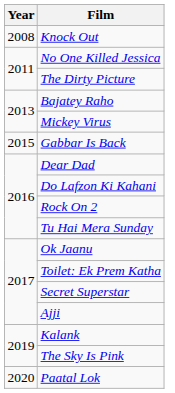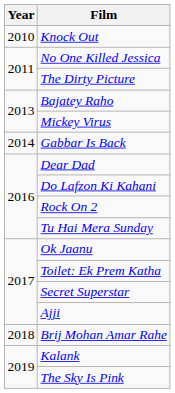 <table class="wikitable">
 <tr>
 <th>Year</th>
 <th>Film</th>
 </tr>
 <tr>
-<td style="text-align:center;">2008</td>
+<td style="text-align:center;">2010</td>
 <td><em><a href='#'>Knock Out</a></em></td>
 </tr>
 <tr>
 <td style="text-align:center;" rowspan=2>2011</td>
 <td><em><a href='#'>No One Killed Jessica</a></em></td>
 </tr>
 <tr>
 <td><em><a href='#'>The Dirty Picture</a></em></td>
 </tr>
 <tr>
 <td style="text-align:center;" rowspan=2>2013</td>
 <td><em><a href='#'>Bajatey Raho</a></em></td>
 </tr>
 <tr>
 <td><em><a href='#'>Mickey Virus</a></em></td>
 </tr>
 <tr>
-<td style="text-align:center;">2015</td>
+<td style="text-align:center;">2014</td>
 <td><em><a href='#'>Gabbar Is Back</a></em></td>
 </tr>
 <tr>
 <td style="text-align:center;" rowspan=4>2016</td>
 <td><em><a href='#'>Dear Dad</a></em></td>
 </tr>
 <tr>
 <td><em><a href='#'>Do Lafzon Ki Kahani</a></em></td>
 </tr>
 <tr>
 <td><em><a href='#'>Rock On 2</a></em></td>
 </tr>
 <tr>
 <td><em><a href='#'>Tu Hai Mera Sunday</a></em></td>
 </tr>
 <tr>
 <td style="text-align:center;" rowspan=4>2017</td>
 <td><em><a href='#'>Ok Jaanu</a></em></td>
 </tr>
 <tr>
 <td><em><a href='#'>Toilet: Ek Prem Katha</a></em></td>
 </tr>
 <tr>
 <td><em><a href='#'>Secret Superstar</a></em></td>
 </tr>
 <tr>
 <td><em><a href='#'>Ajji</a></em></td>
 </tr>
 <tr>
+<td style="text-align:center;">2018</td>
+<td><em><a href='#'>Brij Mohan Amar Rahe</a></em></td>
+</tr>
+<tr>
 <td style="text-align:center;" rowspan=2>2019</td>
 <td><em><a href='#'>Kalank</a></em></td>
 </tr>
 <tr>
 <td><em><a href='#'>The Sky Is Pink</a></em></td>
 </tr>
-<tr>
-<td>2020</td>
-<td><em><a href='#'>Paatal Lok</a></em></td>
-</tr>
 </table>
